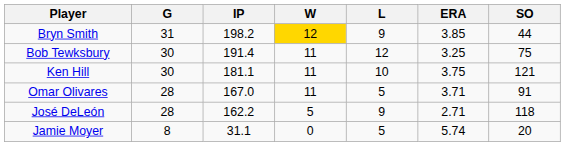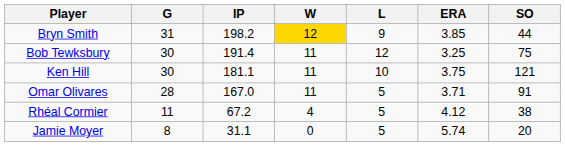 <table class="wikitable sortable">
 <tr>
 <th bgcolor="#DDDDFF" width="16%">Player</th>
 <th bgcolor="#DDDDFF" width="9%">G</th>
 <th bgcolor="#DDDDFF" width="9%">IP</th>
 <th bgcolor="#DDDDFF" width="9%">W</th>
 <th bgcolor="#DDDDFF" width="9%">L</th>
 <th bgcolor="#DDDDFF" width="9%">ERA</th>
 <th bgcolor="#DDDDFF" width="9%">SO</th>
 </tr>
 <tr align=center>
 <td><a href='#'>Bryn Smith</a></td>
 <td>31</td>
 <td>198.2</td>
 <td style="background: gold;">12</td>
 <td>9</td>
 <td>3.85</td>
 <td>44</td>
 </tr>
 <tr align=center>
 <td><a href='#'>Bob Tewksbury</a></td>
 <td>30</td>
 <td>191.4</td>
 <td>11</td>
 <td>12</td>
 <td>3.25</td>
 <td>75</td>
 </tr>
 <tr align=center>
 <td><a href='#'>Ken Hill</a></td>
 <td>30</td>
 <td>181.1</td>
 <td>11</td>
 <td>10</td>
 <td>3.75</td>
 <td>121</td>
 </tr>
 <tr align=center>
 <td><a href='#'>Omar Olivares</a></td>
 <td>28</td>
 <td>167.0</td>
 <td>11</td>
 <td>5</td>
 <td>3.71</td>
 <td>91</td>
 </tr>
 <tr align=center>
-<td><a href='#'>José DeLeón</a></td>
-<td>28</td>
-<td>162.2</td>
+<td><a href='#'>Rhéal Cormier</a></td>
+<td>11</td>
+<td>67.2</td>
+<td>4</td>
 <td>5</td>
-<td>9</td>
-<td>2.71</td>
-<td>118</td>
+<td>4.12</td>
+<td>38</td>
 </tr>
 <tr align=center>
 <td><a href='#'>Jamie Moyer</a></td>
 <td>8</td>
 <td>31.1</td>
 <td>0</td>
 <td>5</td>
 <td>5.74</td>
 <td>20</td>
 </tr>
 </table>
